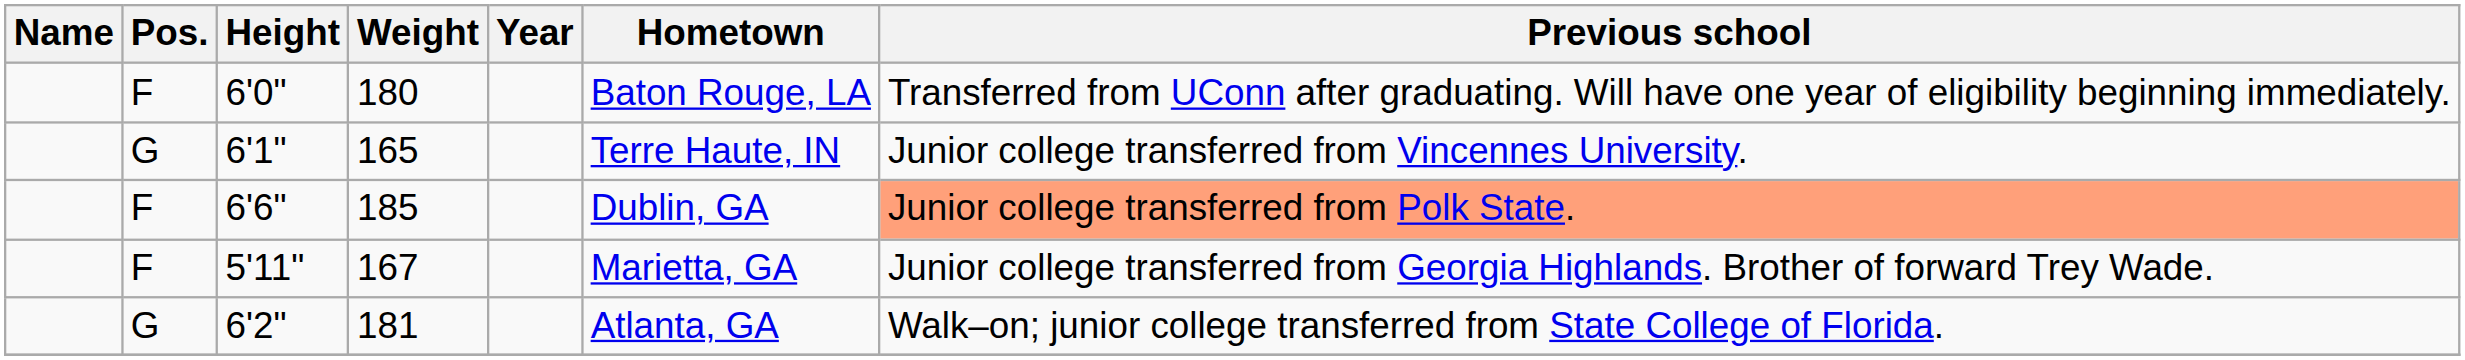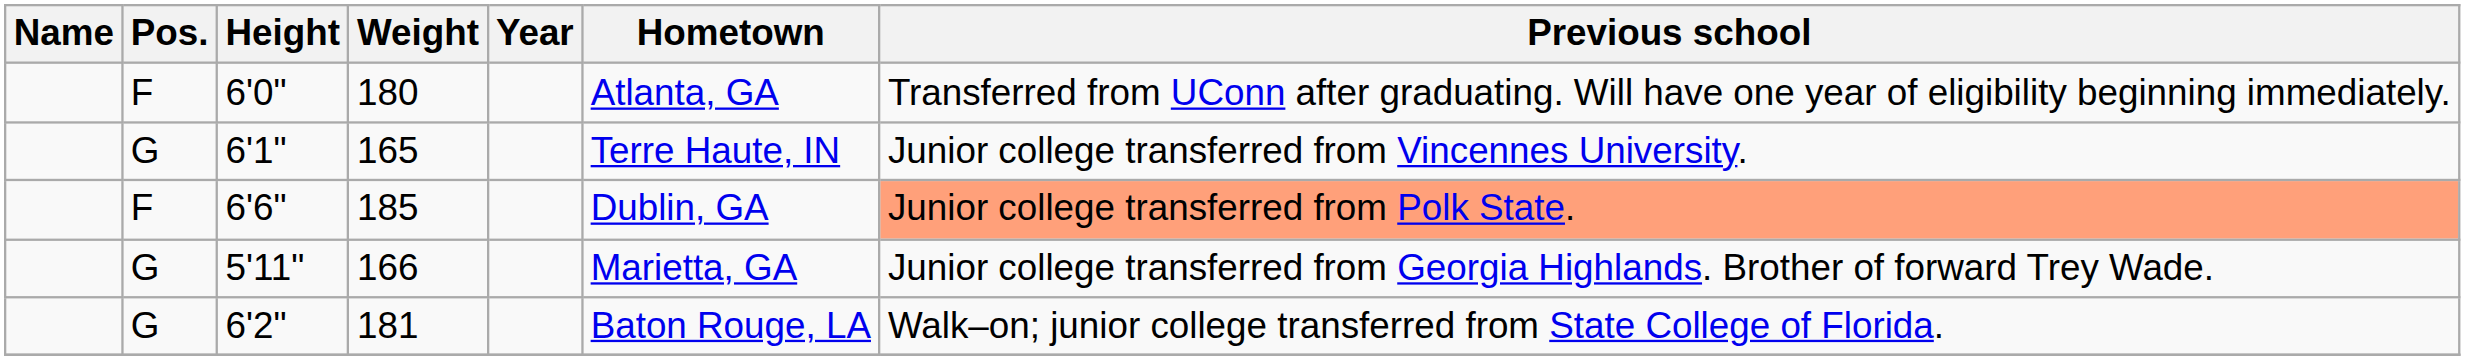 <table class="wikitable sortable" border="1">
 <tr>
 <th>Name</th>
 <th>Pos.</th>
 <th>Height</th>
 <th>Weight</th>
 <th>Year</th>
 <th>Hometown</th>
 <th>Previous school</th>
 </tr>
 <tr>
 <td></td>
 <td>F</td>
 <td>6'0"</td>
 <td>180</td>
 <td></td>
-<td><a href='#'>Baton Rouge, LA</a></td>
+<td><a href='#'>Atlanta, GA</a></td>
 <td>Transferred from <a href='#'>UConn</a> after graduating. Will have one year of eligibility beginning immediately.</td>
 </tr>
 <tr>
 <td></td>
 <td>G</td>
 <td>6'1"</td>
 <td>165</td>
 <td></td>
 <td><a href='#'>Terre Haute, IN</a></td>
 <td>Junior college transferred from <a href='#'>Vincennes University</a>.</td>
 </tr>
 <tr>
 <td></td>
 <td>F</td>
 <td>6'6"</td>
 <td>185</td>
 <td></td>
 <td><a href='#'>Dublin, GA</a></td>
 <td style="background: lightsalmon;">Junior college transferred from <a href='#'>Polk State</a>.</td>
 </tr>
 <tr>
 <td></td>
-<td>F</td>
+<td>G</td>
 <td>5'11"</td>
-<td>167</td>
+<td>166</td>
 <td></td>
 <td><a href='#'>Marietta, GA</a></td>
 <td>Junior college transferred from <a href='#'>Georgia Highlands</a>. Brother of forward Trey Wade.</td>
 </tr>
 <tr>
 <td></td>
 <td>G</td>
 <td>6'2"</td>
 <td>181</td>
 <td></td>
-<td><a href='#'>Atlanta, GA</a></td>
+<td><a href='#'>Baton Rouge, LA</a></td>
 <td>Walk–on; junior college transferred from <a href='#'>State College of Florida</a>.</td>
 </tr>
 <tr>
 </tr>
 </table>
